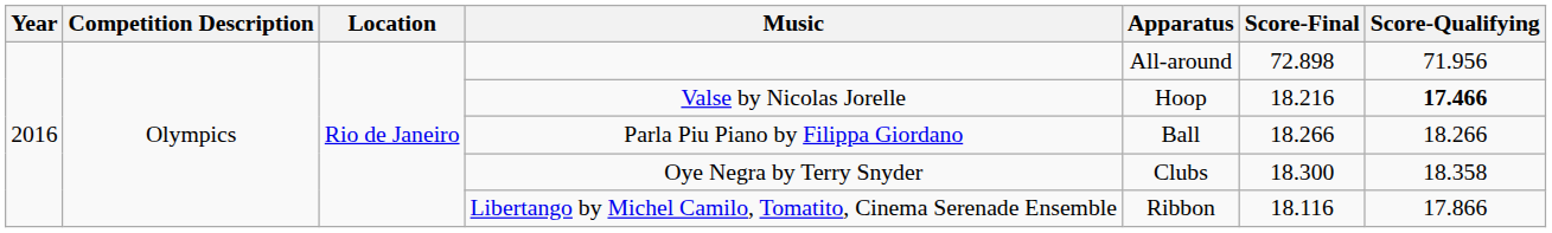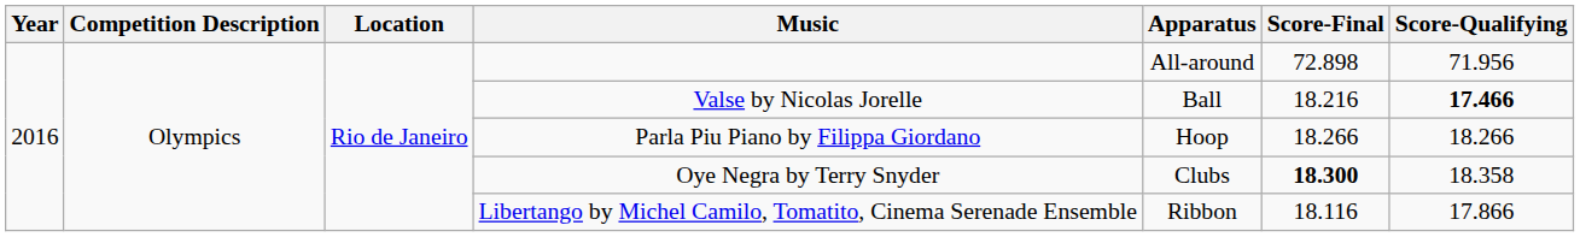 <table class="wikitable" style="text-align:center">
 <tr>
 <th>Year</th>
 <th>Competition Description</th>
 <th>Location</th>
 <th>Music</th>
 <th>Apparatus</th>
 <th>Score-Final</th>
 <th>Score-Qualifying</th>
 </tr>
 <tr>
 <td rowspan=5>2016</td>
 <td rowspan=5>Olympics</td>
 <td rowspan=5><a href='#'>Rio de Janeiro</a></td>
 <td></td>
 <td>All-around</td>
 <td>72.898</td>
 <td>71.956</td>
 </tr>
 <tr>
 <td><a href='#'>Valse</a> by Nicolas Jorelle</td>
-<td>Hoop</td>
+<td>Ball</td>
 <td>18.216</td>
 <td><strong>17.466</strong></td>
 </tr>
 <tr>
 <td>Parla Piu Piano by <a href='#'>Filippa Giordano</a></td>
-<td>Ball</td>
+<td>Hoop</td>
 <td>18.266</td>
 <td>18.266</td>
 </tr>
 <tr>
 <td>Oye Negra by Terry Snyder</td>
 <td>Clubs</td>
-<td>18.300</td>
+<td><strong>18.300</strong></td>
 <td>18.358</td>
 </tr>
 <tr>
 <td><a href='#'>Libertango</a> by <a href='#'>Michel Camilo</a>, <a href='#'>Tomatito</a>, Cinema Serenade Ensemble</td>
 <td>Ribbon</td>
 <td>18.116</td>
 <td>17.866</td>
 </tr>
 </table>
